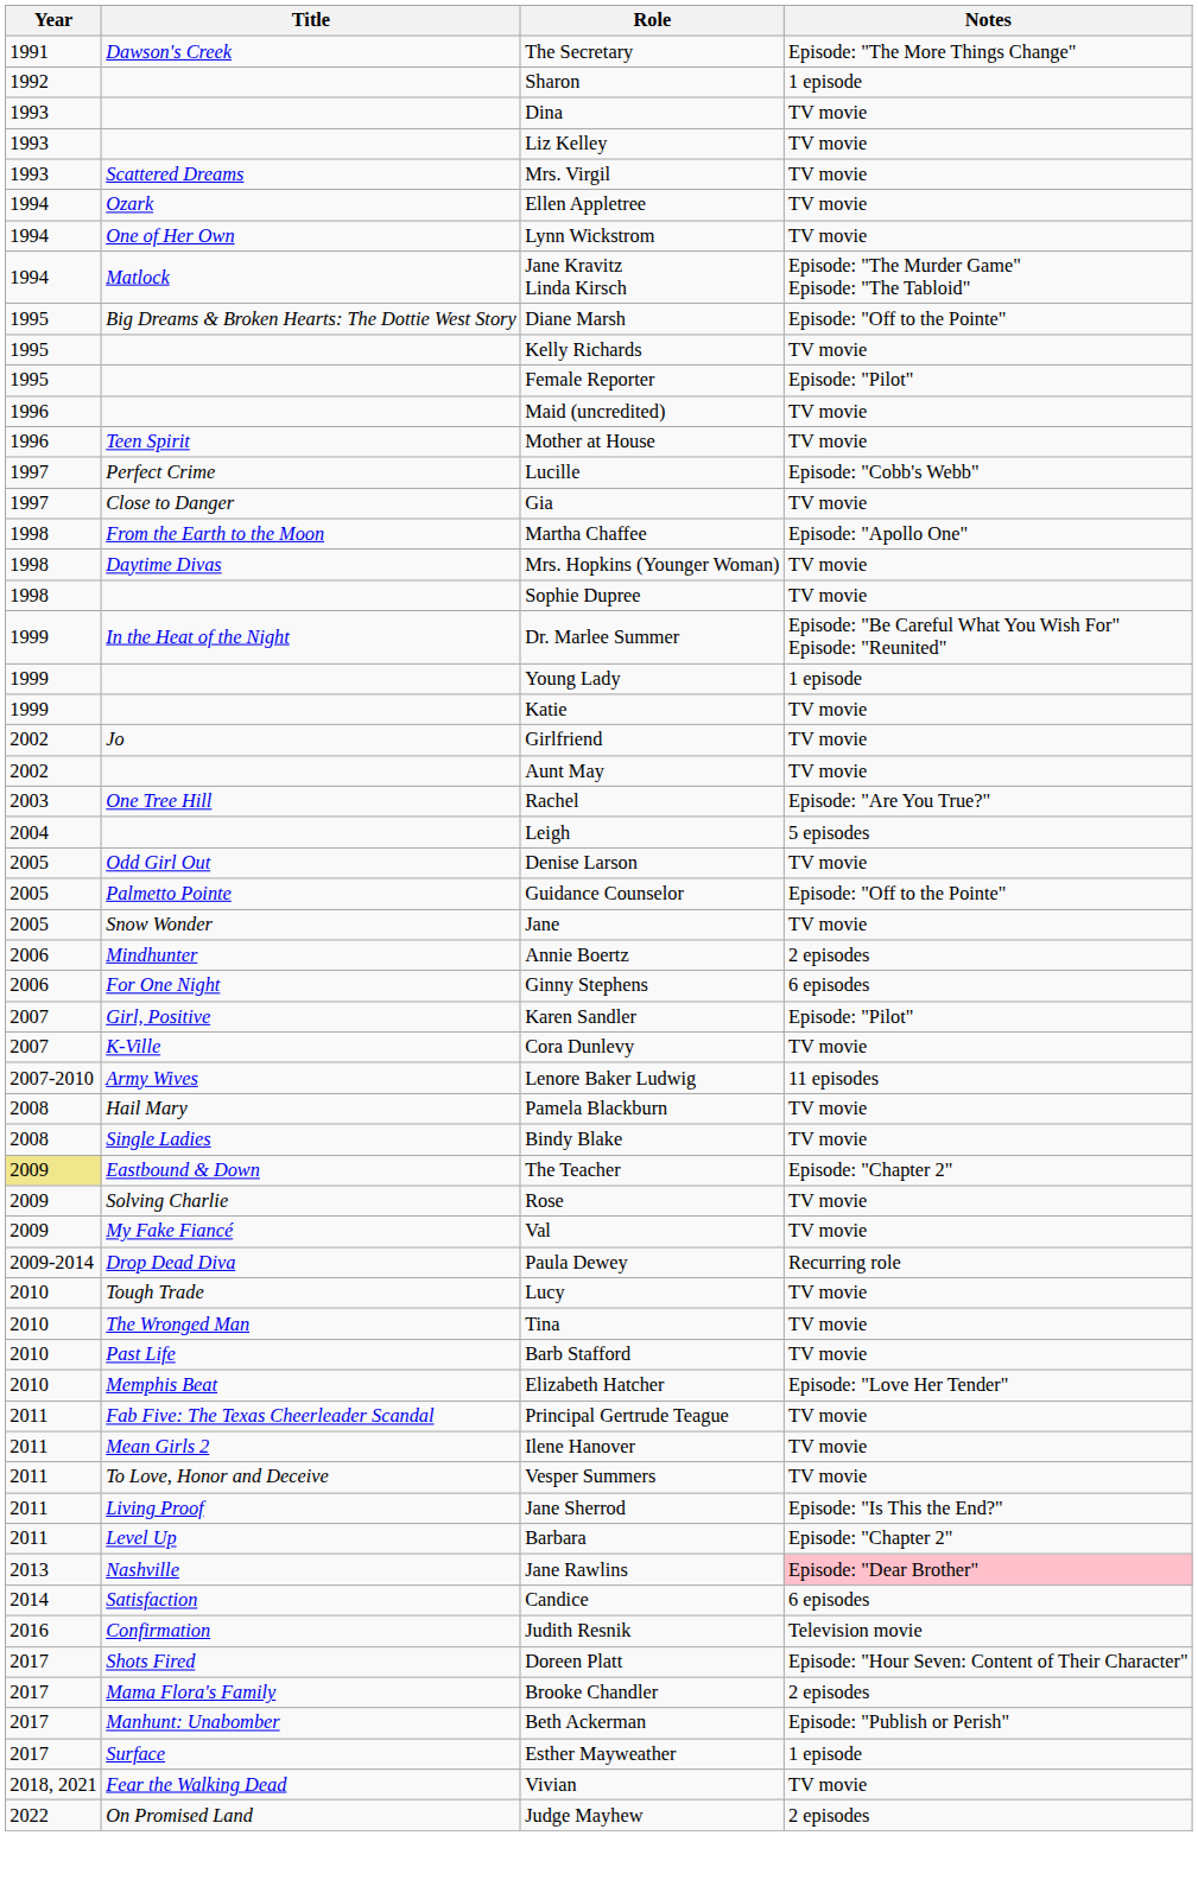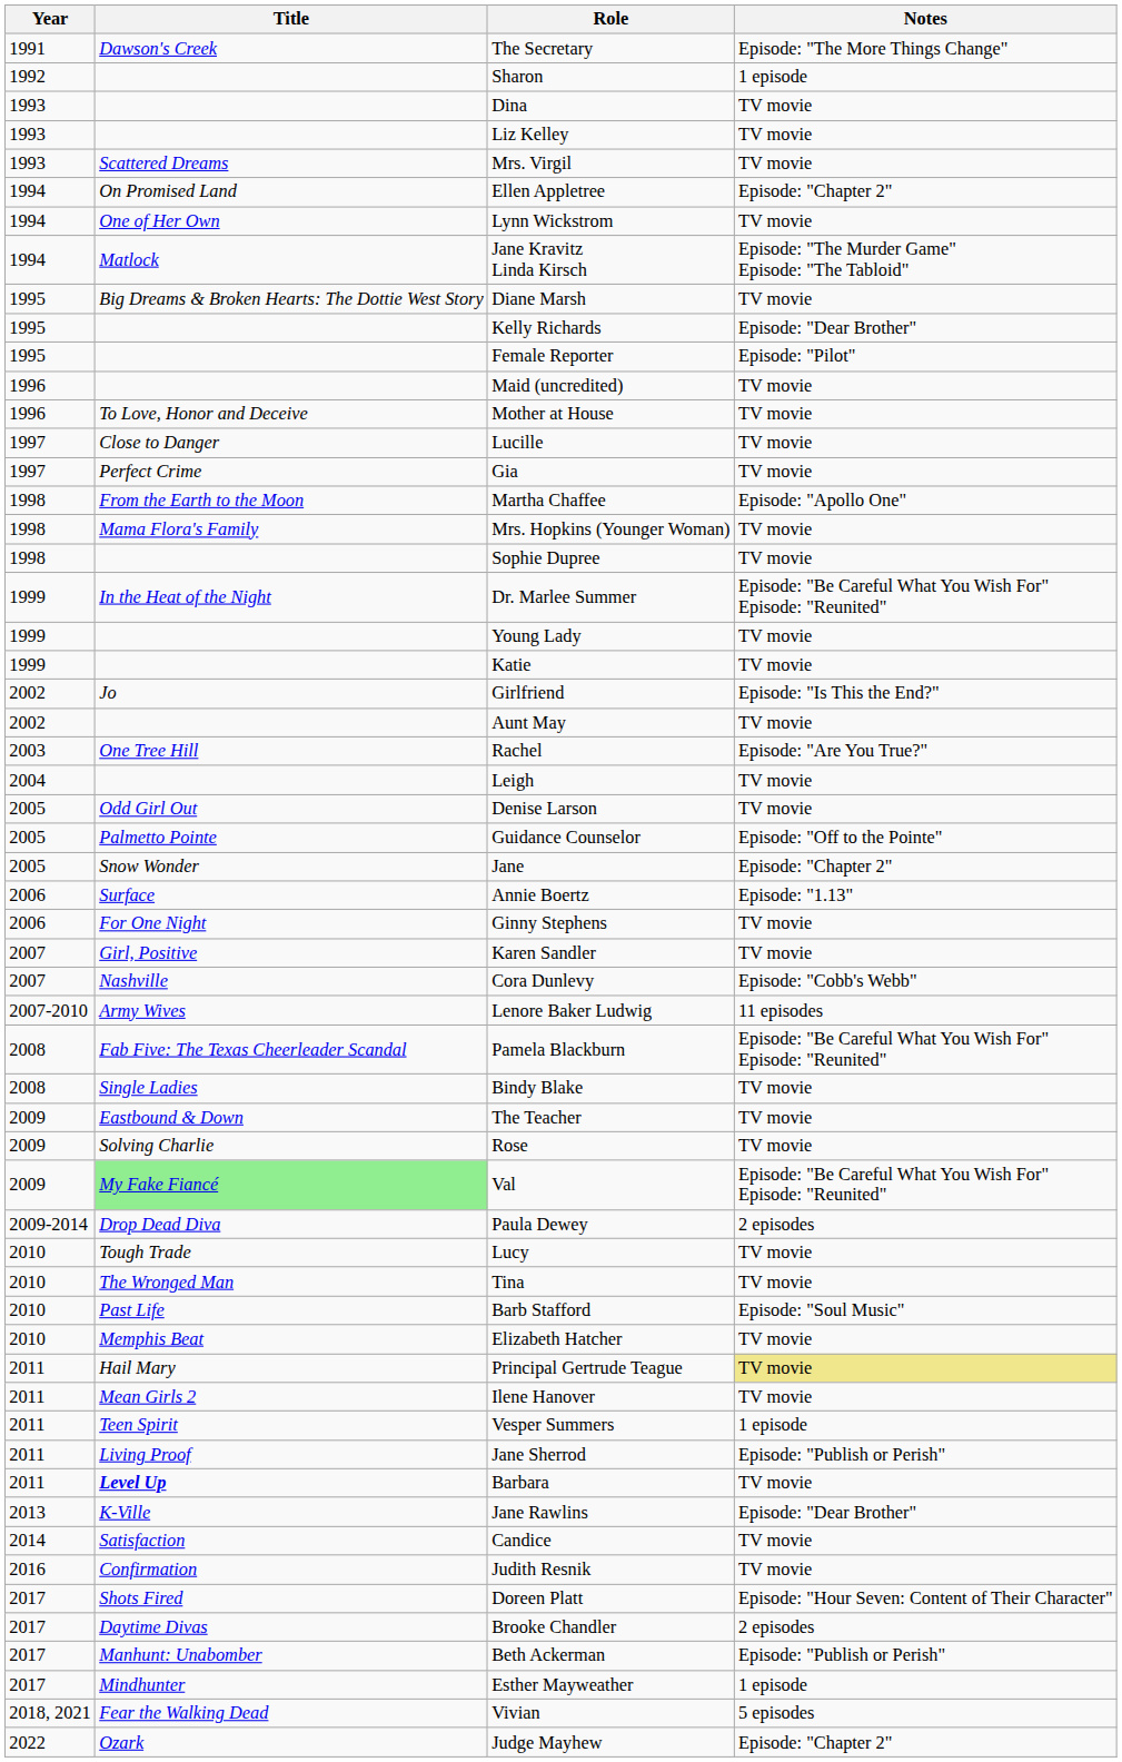 <table class="wikitable sortable">
 <tr>
 <th>Year</th>
 <th>Title</th>
 <th>Role</th>
 <th class="unsortable">Notes</th>
 </tr>
 <tr>
 <td>1991</td>
 <td><em><a href='#'>Dawson's Creek</a></em></td>
 <td>The Secretary</td>
 <td>Episode: "The More Things Change"</td>
 </tr>
 <tr>
 <td>1992</td>
 <td><em></em></td>
 <td>Sharon</td>
 <td>1 episode</td>
 </tr>
 <tr>
 <td>1993</td>
 <td><em></em></td>
 <td>Dina</td>
 <td>TV movie</td>
 </tr>
 <tr>
 <td>1993</td>
 <td><em></em></td>
 <td>Liz Kelley</td>
 <td>TV movie</td>
 </tr>
 <tr>
 <td>1993</td>
 <td><em><a href='#'>Scattered Dreams</a></em></td>
 <td>Mrs. Virgil</td>
 <td>TV movie</td>
 </tr>
 <tr>
 <td>1994</td>
-<td><em><a href='#'>Ozark</a></em></td>
+<td><em>On Promised Land</em></td>
 <td>Ellen Appletree</td>
-<td>TV movie</td>
+<td>Episode: "Chapter 2"</td>
 </tr>
 <tr>
 <td>1994</td>
 <td><em><a href='#'>One of Her Own</a></em></td>
 <td>Lynn Wickstrom</td>
 <td>TV movie</td>
 </tr>
 <tr>
 <td>1994</td>
 <td><em><a href='#'>Matlock</a></em></td>
 <td>Jane Kravitz<br>Linda Kirsch</td>
 <td>Episode: "The Murder Game"<br>Episode: "The Tabloid"</td>
 </tr>
 <tr>
 <td>1995</td>
 <td><em>Big Dreams & Broken Hearts: The Dottie West Story</em></td>
 <td>Diane Marsh</td>
-<td>Episode: "Off to the Pointe"</td>
+<td>TV movie</td>
 </tr>
 <tr>
 <td>1995</td>
 <td><em></em></td>
 <td>Kelly Richards</td>
-<td>TV movie</td>
+<td>Episode: "Dear Brother"</td>
 </tr>
 <tr>
 <td>1995</td>
 <td><em></em></td>
 <td>Female Reporter</td>
 <td>Episode: "Pilot"</td>
 </tr>
 <tr>
 <td>1996</td>
 <td><em></em></td>
 <td>Maid (uncredited)</td>
 <td>TV movie</td>
 </tr>
 <tr>
 <td>1996</td>
-<td><em><a href='#'>Teen Spirit</a></em></td>
+<td><em>To Love, Honor and Deceive</em></td>
 <td>Mother at House</td>
 <td>TV movie</td>
 </tr>
 <tr>
 <td>1997</td>
-<td><em>Perfect Crime</em></td>
+<td><em>Close to Danger</em></td>
 <td>Lucille</td>
-<td>Episode: "Cobb's Webb"</td>
+<td>TV movie</td>
 </tr>
 <tr>
 <td>1997</td>
-<td><em>Close to Danger</em></td>
+<td><em>Perfect Crime</em></td>
 <td>Gia</td>
 <td>TV movie</td>
 </tr>
 <tr>
 <td>1998</td>
 <td><em><a href='#'>From the Earth to the Moon</a></em></td>
 <td>Martha Chaffee</td>
 <td>Episode: "Apollo One"</td>
 </tr>
 <tr>
 <td>1998</td>
-<td><em><a href='#'>Daytime Divas</a></em></td>
+<td><em><a href='#'>Mama Flora's Family</a></em></td>
 <td>Mrs. Hopkins (Younger Woman)</td>
 <td>TV movie</td>
 </tr>
 <tr>
 <td>1998</td>
 <td><em></em></td>
 <td>Sophie Dupree</td>
 <td>TV movie</td>
 </tr>
 <tr>
 <td>1999</td>
 <td><em><a href='#'>In the Heat of the Night</a></em></td>
 <td>Dr. Marlee Summer</td>
 <td>Episode: "Be Careful What You Wish For"<br>Episode: "Reunited"</td>
 </tr>
 <tr>
 <td>1999</td>
 <td><em></em></td>
 <td>Young Lady</td>
-<td>1 episode</td>
+<td>TV movie</td>
 </tr>
 <tr>
 <td>1999</td>
 <td><em></em></td>
 <td>Katie</td>
 <td>TV movie</td>
 </tr>
 <tr>
 <td>2002</td>
 <td><em>Jo</em></td>
 <td>Girlfriend</td>
-<td>TV movie</td>
+<td>Episode: "Is This the End?"</td>
 </tr>
 <tr>
 <td>2002</td>
 <td><em></em></td>
 <td>Aunt May</td>
 <td>TV movie</td>
 </tr>
 <tr>
 <td>2003</td>
 <td><em><a href='#'>One Tree Hill</a></em></td>
 <td>Rachel</td>
 <td>Episode: "Are You True?"</td>
 </tr>
 <tr>
 <td>2004</td>
 <td><em></em></td>
 <td>Leigh</td>
-<td>5 episodes</td>
+<td>TV movie</td>
 </tr>
 <tr>
 <td>2005</td>
 <td><em><a href='#'>Odd Girl Out</a></em></td>
 <td>Denise Larson</td>
 <td>TV movie</td>
 </tr>
 <tr>
 <td>2005</td>
 <td><em><a href='#'>Palmetto Pointe</a></em></td>
 <td>Guidance Counselor</td>
 <td>Episode: "Off to the Pointe"</td>
 </tr>
 <tr>
 <td>2005</td>
 <td><em>Snow Wonder</em></td>
 <td>Jane</td>
-<td>TV movie</td>
+<td>Episode: "Chapter 2"</td>
 </tr>
 <tr>
 <td>2006</td>
-<td><em><a href='#'>Mindhunter</a></em></td>
+<td><em><a href='#'>Surface</a></em></td>
 <td>Annie Boertz</td>
-<td>2 episodes</td>
+<td>Episode: "1.13"</td>
 </tr>
 <tr>
 <td>2006</td>
 <td><em><a href='#'>For One Night</a></em></td>
 <td>Ginny Stephens</td>
-<td>6 episodes</td>
+<td>TV movie</td>
 </tr>
 <tr>
 <td>2007</td>
 <td><em><a href='#'>Girl, Positive</a></em></td>
 <td>Karen Sandler</td>
-<td>Episode: "Pilot"</td>
+<td>TV movie</td>
 </tr>
 <tr>
 <td>2007</td>
-<td><em><a href='#'>K-Ville</a></em></td>
+<td><em><a href='#'>Nashville</a></em></td>
 <td>Cora Dunlevy</td>
-<td>TV movie</td>
+<td>Episode: "Cobb's Webb"</td>
 </tr>
 <tr>
 <td>2007-2010</td>
 <td><em><a href='#'>Army Wives</a></em></td>
 <td>Lenore Baker Ludwig</td>
 <td>11 episodes</td>
 </tr>
 <tr>
 <td>2008</td>
-<td><em>Hail Mary</em></td>
+<td><em><a href='#'>Fab Five: The Texas Cheerleader Scandal</a></em></td>
 <td>Pamela Blackburn</td>
-<td>TV movie</td>
+<td>Episode: "Be Careful What You Wish For"<br>Episode: "Reunited"</td>
 </tr>
 <tr>
 <td>2008</td>
 <td><em><a href='#'>Single Ladies</a></em></td>
 <td>Bindy Blake</td>
 <td>TV movie</td>
 </tr>
 <tr>
-<td style="background: khaki;">2009</td>
+<td>2009</td>
 <td><em><a href='#'>Eastbound & Down</a></em></td>
 <td>The Teacher</td>
-<td>Episode: "Chapter 2"</td>
+<td>TV movie</td>
 </tr>
 <tr>
 <td>2009</td>
 <td><em>Solving Charlie</em></td>
 <td>Rose</td>
 <td>TV movie</td>
 </tr>
 <tr>
 <td>2009</td>
-<td><em><a href='#'>My Fake Fiancé</a></em></td>
+<td style="background: lightgreen;"><em><a href='#'>My Fake Fiancé</a></em></td>
 <td>Val</td>
-<td>TV movie</td>
+<td>Episode: "Be Careful What You Wish For"<br>Episode: "Reunited"</td>
 </tr>
 <tr>
 <td>2009-2014</td>
 <td><em><a href='#'>Drop Dead Diva</a></em></td>
 <td>Paula Dewey</td>
-<td>Recurring role</td>
+<td>2 episodes</td>
 </tr>
 <tr>
 <td>2010</td>
 <td><em>Tough Trade</em></td>
 <td>Lucy</td>
 <td>TV movie</td>
 </tr>
 <tr>
 <td>2010</td>
 <td><em><a href='#'>The Wronged Man</a></em></td>
 <td>Tina</td>
 <td>TV movie</td>
 </tr>
 <tr>
 <td>2010</td>
 <td><em><a href='#'>Past Life</a></em></td>
 <td>Barb Stafford</td>
-<td>TV movie</td>
+<td>Episode: "Soul Music"</td>
 </tr>
 <tr>
 <td>2010</td>
 <td><em><a href='#'>Memphis Beat</a></em></td>
 <td>Elizabeth Hatcher</td>
-<td>Episode: "Love Her Tender"</td>
+<td>TV movie</td>
 </tr>
 <tr>
 <td>2011</td>
-<td><em><a href='#'>Fab Five: The Texas Cheerleader Scandal</a></em></td>
+<td><em>Hail Mary</em></td>
 <td>Principal Gertrude Teague</td>
-<td>TV movie</td>
+<td style="background: khaki;">TV movie</td>
 </tr>
 <tr>
 <td>2011</td>
 <td><em><a href='#'>Mean Girls 2</a></em></td>
 <td>Ilene Hanover</td>
 <td>TV movie</td>
 </tr>
 <tr>
 <td>2011</td>
-<td><em>To Love, Honor and Deceive</em></td>
+<td><em><a href='#'>Teen Spirit</a></em></td>
 <td>Vesper Summers</td>
-<td>TV movie</td>
+<td>1 episode</td>
 </tr>
 <tr>
 <td>2011</td>
 <td><em><a href='#'>Living Proof</a></em></td>
 <td>Jane Sherrod</td>
-<td>Episode: "Is This the End?"</td>
+<td>Episode: "Publish or Perish"</td>
 </tr>
 <tr>
 <td>2011</td>
-<td><em><a href='#'>Level Up</a></em></td>
+<td><strong><em><a href='#'>Level Up</a></em></strong></td>
 <td>Barbara</td>
-<td>Episode: "Chapter 2"</td>
+<td>TV movie</td>
 </tr>
 <tr>
 <td>2013</td>
-<td><em><a href='#'>Nashville</a></em></td>
+<td><em><a href='#'>K-Ville</a></em></td>
 <td>Jane Rawlins</td>
-<td style="background: pink;">Episode: "Dear Brother"</td>
+<td>Episode: "Dear Brother"</td>
 </tr>
 <tr>
 <td>2014</td>
 <td><em><a href='#'>Satisfaction</a></em></td>
 <td>Candice</td>
-<td>6 episodes</td>
+<td>TV movie</td>
 </tr>
 <tr>
 <td>2016</td>
 <td><em><a href='#'>Confirmation</a></em></td>
 <td>Judith Resnik</td>
-<td>Television movie</td>
+<td>TV movie</td>
 </tr>
 <tr>
 <td>2017</td>
 <td><em><a href='#'>Shots Fired</a></em></td>
 <td>Doreen Platt</td>
 <td>Episode: "Hour Seven: Content of Their Character"</td>
 </tr>
 <tr>
 <td>2017</td>
-<td><em><a href='#'>Mama Flora's Family</a></em></td>
+<td><em><a href='#'>Daytime Divas</a></em></td>
 <td>Brooke Chandler</td>
 <td>2 episodes</td>
 </tr>
 <tr>
 <td>2017</td>
 <td><em><a href='#'>Manhunt: Unabomber</a></em></td>
 <td>Beth Ackerman</td>
 <td>Episode: "Publish or Perish"</td>
 </tr>
 <tr>
 <td>2017</td>
-<td><em><a href='#'>Surface</a></em></td>
+<td><em><a href='#'>Mindhunter</a></em></td>
 <td>Esther Mayweather</td>
 <td>1 episode</td>
 </tr>
 <tr>
 <td>2018, 2021</td>
 <td><em><a href='#'>Fear the Walking Dead</a></em></td>
 <td>Vivian</td>
-<td>TV movie</td>
+<td>5 episodes</td>
 </tr>
 <tr>
 <td>2022</td>
-<td><em>On Promised Land</em></td>
+<td><em><a href='#'>Ozark</a></em></td>
 <td>Judge Mayhew</td>
-<td>2 episodes</td>
+<td>Episode: "Chapter 2"</td>
 </tr>
 </table>
